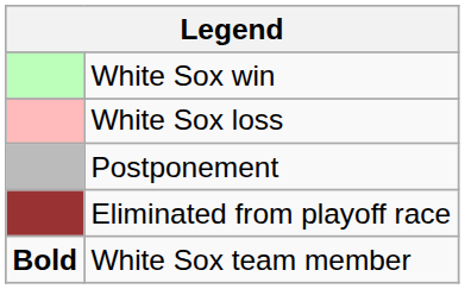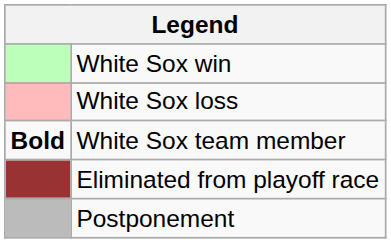 <table class="wikitable" style="font-size:90%">
 <tr>
 <th colspan="2">Legend</th>
 </tr>
 <tr>
 <td bgcolor="#bfb"> </td>
 <td>White Sox win</td>
 </tr>
 <tr>
 <td bgcolor="#fbb"> </td>
 <td>White Sox loss</td>
 </tr>
 <tr>
-<td bgcolor="#bbb"> </td>
-<td>Postponement</td>
+<td><strong>Bold</strong></td>
+<td>White Sox team member</td>
 </tr>
 <tr>
 <td bgcolor="#993333"> </td>
 <td>Eliminated from playoff race</td>
 </tr>
 <tr>
-<td><strong>Bold</strong></td>
-<td>White Sox team member</td>
+<td bgcolor="#bbb"> </td>
+<td>Postponement</td>
 </tr>
 </table>
